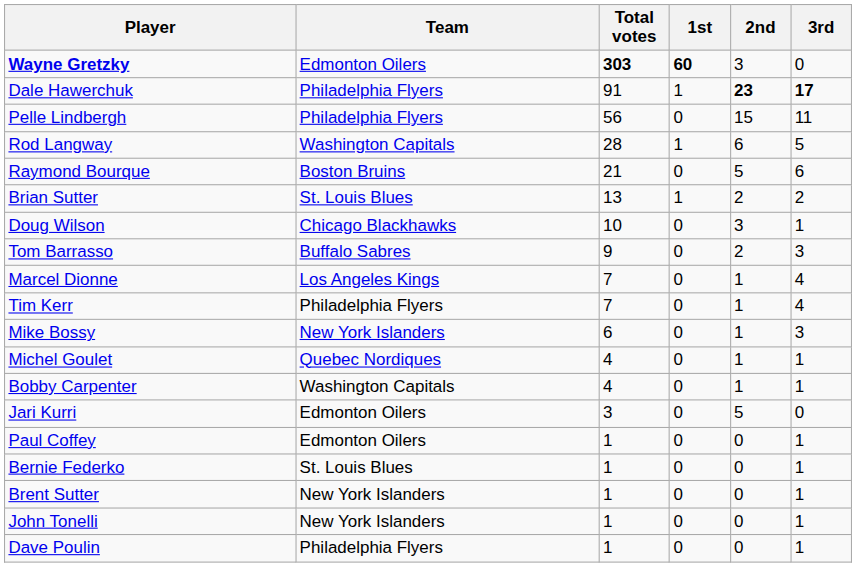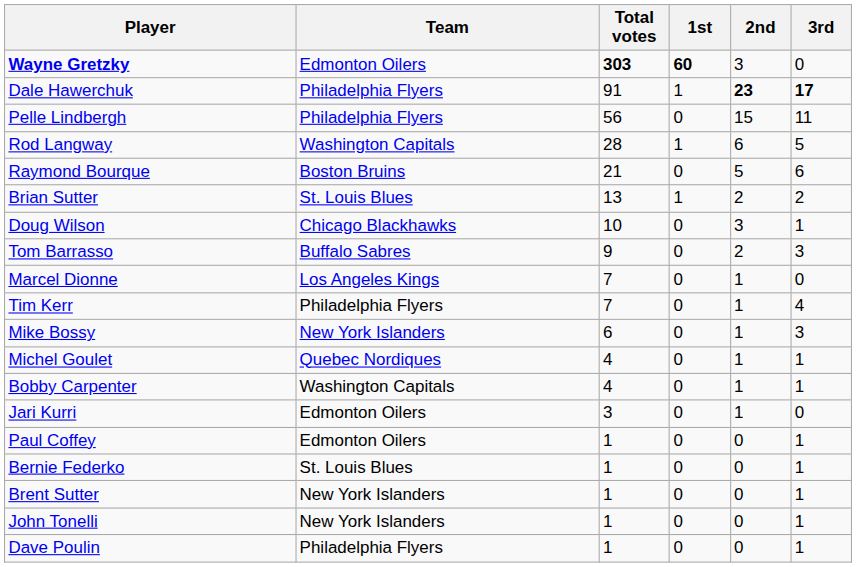 <table class="wikitable" style="width:50em">
 <tr>
 <th bgcolor="#DDDDFF" width="24%">Player</th>
 <th bgcolor="#DDDDFF" width="25%">Team</th>
 <th bgcolor="#DDDDFF" width="5%">Total votes</th>
 <th bgcolor="#DDDDFF" width="5%">1st</th>
 <th bgcolor="#DDDDFF" width="5%">2nd</th>
 <th bgcolor="#DDDDFF" width="5%">3rd</th>
 </tr>
 <tr>
 <td><strong><a href='#'>Wayne Gretzky</a></strong></td>
 <td><a href='#'>Edmonton Oilers</a></td>
 <td><strong>303</strong></td>
 <td><strong>60</strong></td>
 <td>3</td>
 <td>0</td>
 </tr>
 <tr>
 <td><a href='#'>Dale Hawerchuk</a></td>
 <td><a href='#'>Philadelphia Flyers</a></td>
 <td>91</td>
 <td>1</td>
 <td><strong>23</strong></td>
 <td><strong>17</strong></td>
 </tr>
 <tr>
 <td><a href='#'>Pelle Lindbergh</a></td>
 <td><a href='#'>Philadelphia Flyers</a></td>
 <td>56</td>
 <td>0</td>
 <td>15</td>
 <td>11</td>
 </tr>
 <tr>
 <td><a href='#'>Rod Langway</a></td>
 <td><a href='#'>Washington Capitals</a></td>
 <td>28</td>
 <td>1</td>
 <td>6</td>
 <td>5</td>
 </tr>
 <tr>
 <td><a href='#'>Raymond Bourque</a></td>
 <td><a href='#'>Boston Bruins</a></td>
 <td>21</td>
 <td>0</td>
 <td>5</td>
 <td>6</td>
 </tr>
 <tr>
 <td><a href='#'>Brian Sutter</a></td>
 <td><a href='#'>St. Louis Blues</a></td>
 <td>13</td>
 <td>1</td>
 <td>2</td>
 <td>2</td>
 </tr>
 <tr>
 <td><a href='#'>Doug Wilson</a></td>
 <td><a href='#'>Chicago Blackhawks</a></td>
 <td>10</td>
 <td>0</td>
 <td>3</td>
 <td>1</td>
 </tr>
 <tr>
 <td><a href='#'>Tom Barrasso</a></td>
 <td><a href='#'>Buffalo Sabres</a></td>
 <td>9</td>
 <td>0</td>
 <td>2</td>
 <td>3</td>
 </tr>
 <tr>
 <td><a href='#'>Marcel Dionne</a></td>
 <td><a href='#'>Los Angeles Kings</a></td>
 <td>7</td>
 <td>0</td>
 <td>1</td>
-<td>4</td>
+<td>0</td>
 </tr>
 <tr>
 <td><a href='#'>Tim Kerr</a></td>
 <td>Philadelphia Flyers</td>
 <td>7</td>
 <td>0</td>
 <td>1</td>
 <td>4</td>
 </tr>
 <tr>
 <td><a href='#'>Mike Bossy</a></td>
 <td><a href='#'>New York Islanders</a></td>
 <td>6</td>
 <td>0</td>
 <td>1</td>
 <td>3</td>
 </tr>
 <tr>
 <td><a href='#'>Michel Goulet</a></td>
 <td><a href='#'>Quebec Nordiques</a></td>
 <td>4</td>
 <td>0</td>
 <td>1</td>
 <td>1</td>
 </tr>
 <tr>
 <td><a href='#'>Bobby Carpenter</a></td>
 <td>Washington Capitals</td>
 <td>4</td>
 <td>0</td>
 <td>1</td>
 <td>1</td>
 </tr>
 <tr>
 <td><a href='#'>Jari Kurri</a></td>
 <td>Edmonton Oilers</td>
 <td>3</td>
 <td>0</td>
-<td>5</td>
+<td>1</td>
 <td>0</td>
 </tr>
 <tr>
 <td><a href='#'>Paul Coffey</a></td>
 <td>Edmonton Oilers</td>
 <td>1</td>
 <td>0</td>
 <td>0</td>
 <td>1</td>
 </tr>
 <tr>
 <td><a href='#'>Bernie Federko</a></td>
 <td>St. Louis Blues</td>
 <td>1</td>
 <td>0</td>
 <td>0</td>
 <td>1</td>
 </tr>
 <tr>
 <td><a href='#'>Brent Sutter</a></td>
 <td>New York Islanders</td>
 <td>1</td>
 <td>0</td>
 <td>0</td>
 <td>1</td>
 </tr>
 <tr>
 <td><a href='#'>John Tonelli</a></td>
 <td>New York Islanders</td>
 <td>1</td>
 <td>0</td>
 <td>0</td>
 <td>1</td>
 </tr>
 <tr>
 <td><a href='#'>Dave Poulin</a></td>
 <td>Philadelphia Flyers</td>
 <td>1</td>
 <td>0</td>
 <td>0</td>
 <td>1</td>
 </tr>
 </table>
